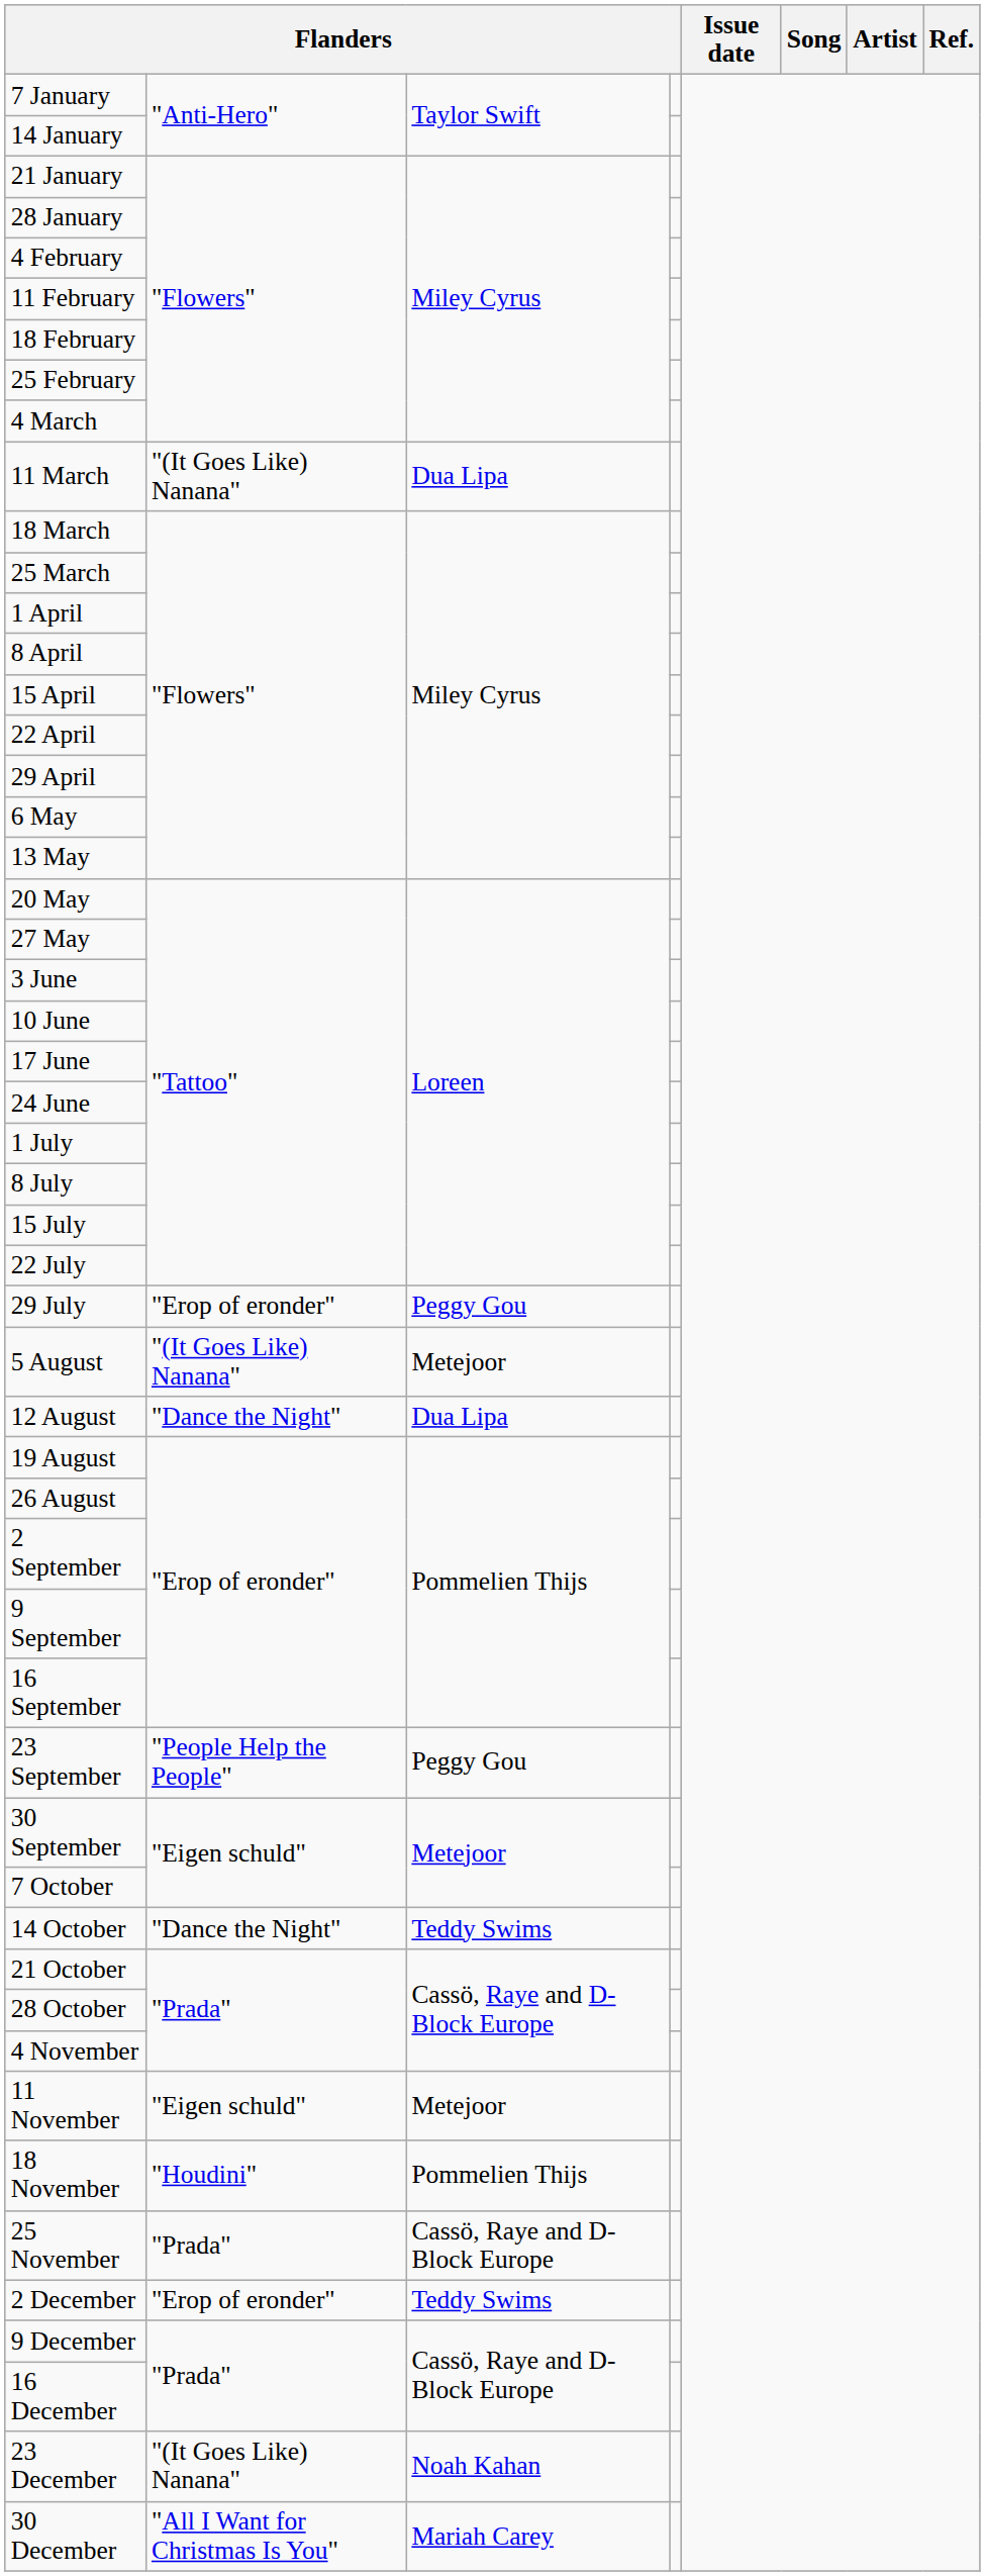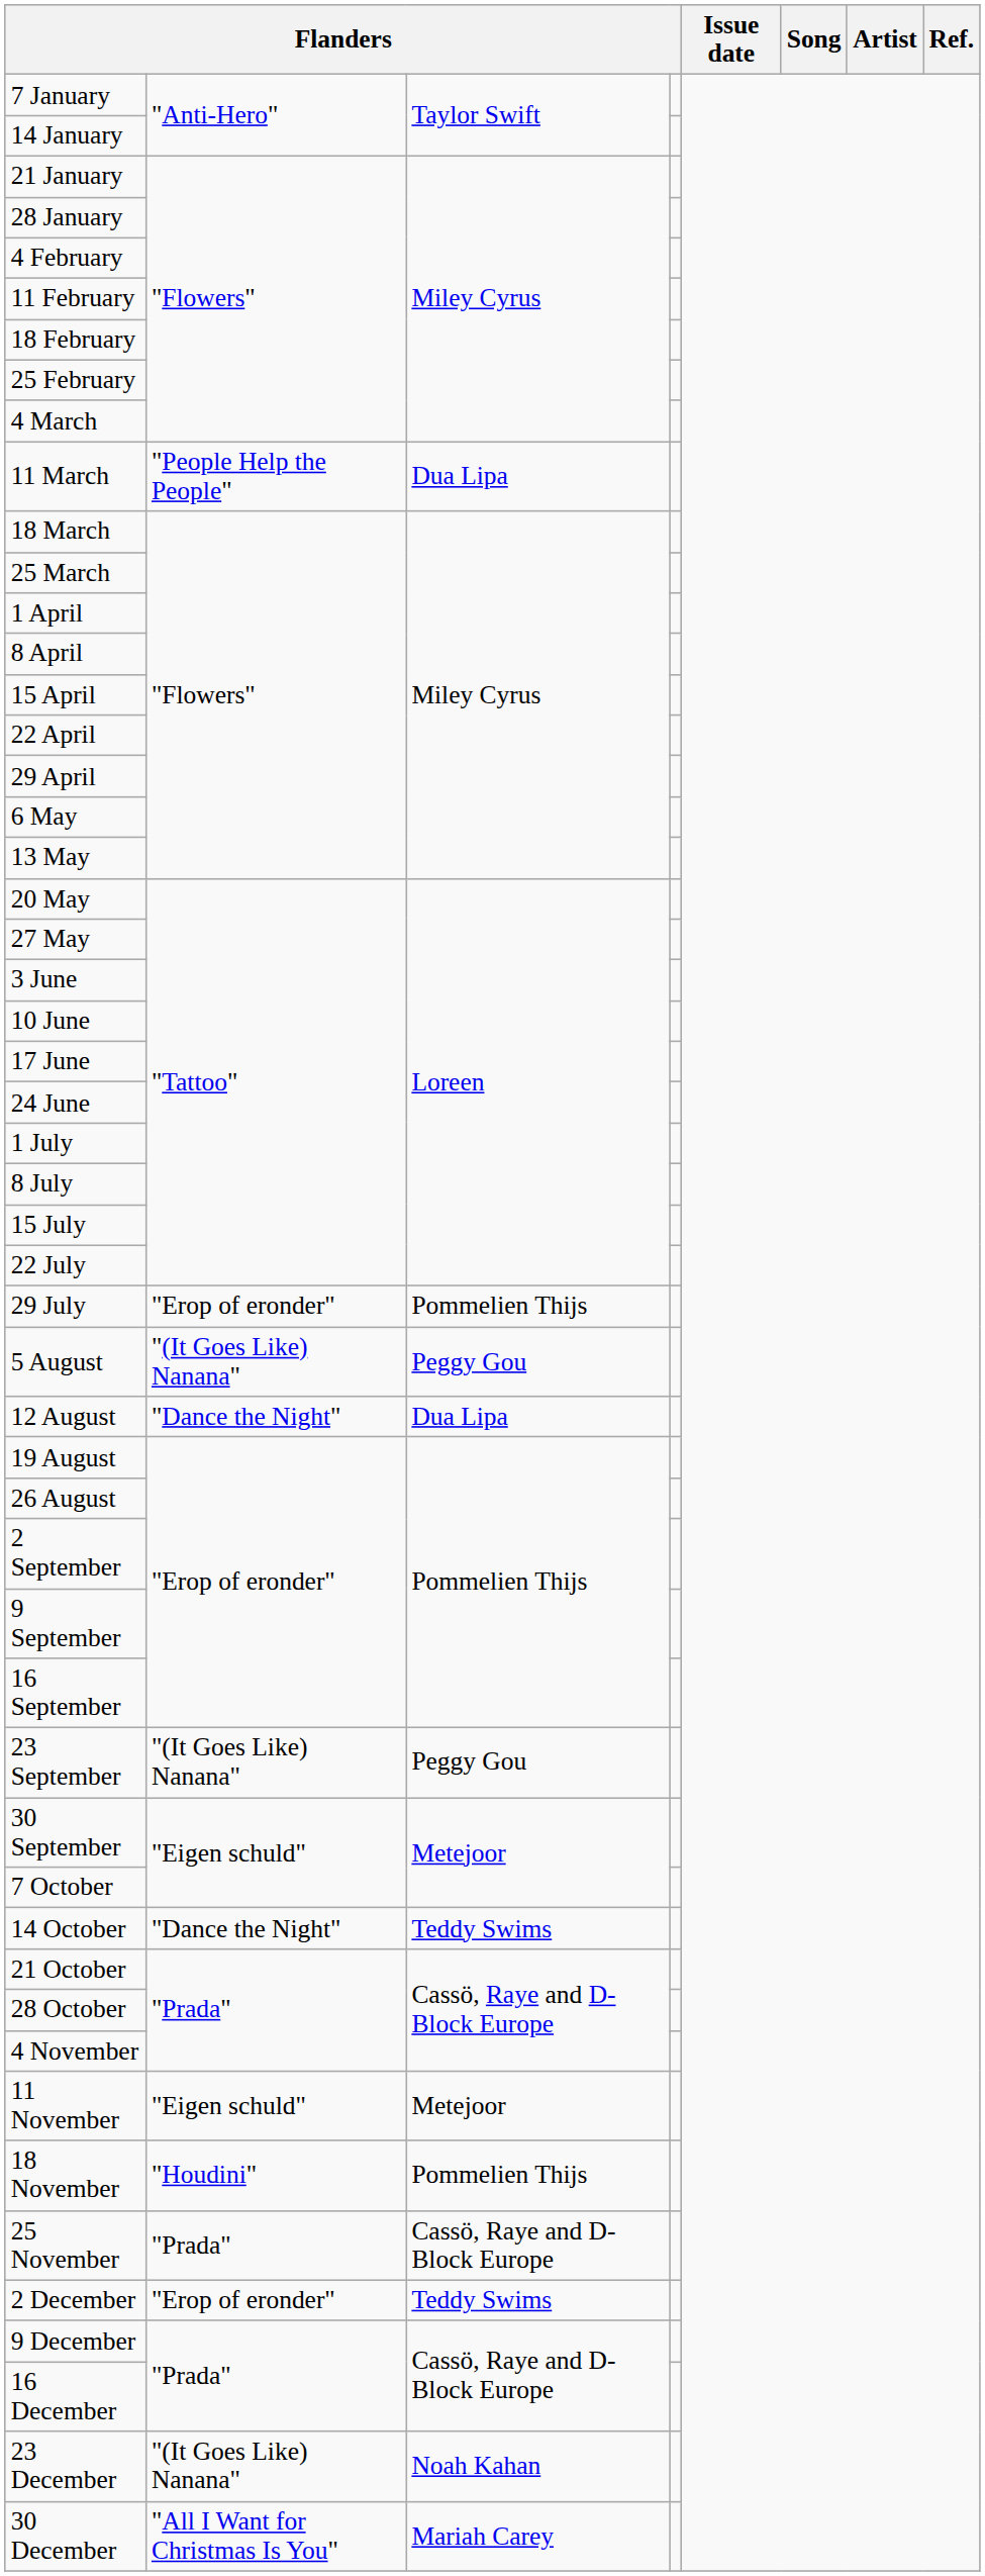 <table class="wikitable">
 <tr>
 <th colspan="4">Flanders</th>
 <th>Issue date</th>
 <th>Song</th>
 <th>Artist</th>
 <th>Ref.</th>
 </tr>
 <tr>
 <td>7 January</td>
 <td rowspan="2">"<a href='#'>Anti-Hero</a>"</td>
 <td rowspan="2"><a href='#'>Taylor Swift</a></td>
 <td></td>
 </tr>
 <tr>
 <td>14 January</td>
 <td></td>
 </tr>
 <tr>
 <td>21 January</td>
 <td rowspan="7">"<a href='#'>Flowers</a>"</td>
 <td rowspan="7"><a href='#'>Miley Cyrus</a></td>
 <td></td>
 </tr>
 <tr>
 <td>28 January</td>
 <td></td>
 </tr>
 <tr>
 <td>4 February</td>
 <td></td>
 </tr>
 <tr>
 <td>11 February</td>
 <td></td>
 </tr>
 <tr>
 <td>18 February</td>
 <td></td>
 </tr>
 <tr>
 <td>25 February</td>
 <td></td>
 </tr>
 <tr>
 <td>4 March</td>
 <td></td>
 </tr>
 <tr>
 <td>11 March</td>
-<td>"(It Goes Like) Nanana"</td>
+<td>"<a href='#'>People Help the People</a>"</td>
 <td><a href='#'>Dua Lipa</a></td>
 <td></td>
 </tr>
 <tr>
 <td>18 March</td>
 <td rowspan="9">"Flowers"</td>
 <td rowspan="9">Miley Cyrus</td>
 <td></td>
 </tr>
 <tr>
 <td>25 March</td>
 <td></td>
 </tr>
 <tr>
 <td>1 April</td>
 <td></td>
 </tr>
 <tr>
 <td>8 April</td>
 <td></td>
 </tr>
 <tr>
 <td>15 April</td>
 <td></td>
 </tr>
 <tr>
 <td>22 April</td>
 <td></td>
 </tr>
 <tr>
 <td>29 April</td>
 <td></td>
 </tr>
 <tr>
 <td>6 May</td>
 <td></td>
 </tr>
 <tr>
 <td>13 May</td>
 <td></td>
 </tr>
 <tr>
 <td>20 May</td>
 <td rowspan="10">"<a href='#'>Tattoo</a>"</td>
 <td rowspan="10"><a href='#'>Loreen</a></td>
 <td></td>
 </tr>
 <tr>
 <td>27 May</td>
 <td></td>
 </tr>
 <tr>
 <td>3 June</td>
 <td></td>
 </tr>
 <tr>
 <td>10 June</td>
 <td></td>
 </tr>
 <tr>
 <td>17 June</td>
 <td></td>
 </tr>
 <tr>
 <td>24 June</td>
 <td></td>
 </tr>
 <tr>
 <td>1 July</td>
 <td></td>
 </tr>
 <tr>
 <td>8 July</td>
 <td></td>
 </tr>
 <tr>
 <td>15 July</td>
 <td></td>
 </tr>
 <tr>
 <td>22 July</td>
 <td></td>
 </tr>
 <tr>
 <td>29 July</td>
 <td>"Erop of eronder"</td>
-<td><a href='#'>Peggy Gou</a></td>
+<td>Pommelien Thijs</td>
 <td></td>
 </tr>
 <tr>
 <td>5 August</td>
 <td>"<a href='#'>(It Goes Like) Nanana</a>"</td>
-<td>Metejoor</td>
+<td><a href='#'>Peggy Gou</a></td>
 <td></td>
 </tr>
 <tr>
 <td>12 August</td>
 <td>"<a href='#'>Dance the Night</a>"</td>
 <td><a href='#'>Dua Lipa</a></td>
 <td></td>
 </tr>
 <tr>
 <td>19 August</td>
 <td rowspan="5">"Erop of eronder"</td>
 <td rowspan="5">Pommelien Thijs</td>
 <td></td>
 </tr>
 <tr>
 <td>26 August</td>
 <td></td>
 </tr>
 <tr>
 <td>2 September</td>
 <td></td>
 </tr>
 <tr>
 <td>9 September</td>
 <td></td>
 </tr>
 <tr>
 <td>16 September</td>
 <td></td>
 </tr>
 <tr>
 <td>23 September</td>
-<td>"<a href='#'>People Help the People</a>"</td>
+<td>"(It Goes Like) Nanana"</td>
 <td>Peggy Gou</td>
 <td></td>
 </tr>
 <tr>
 <td>30 September</td>
 <td rowspan="2">"Eigen schuld"</td>
 <td rowspan="2"><a href='#'>Metejoor</a></td>
 <td></td>
 </tr>
 <tr>
 <td>7 October</td>
 <td></td>
 </tr>
 <tr>
 <td>14 October</td>
 <td>"Dance the Night"</td>
 <td><a href='#'>Teddy Swims</a></td>
 <td></td>
 </tr>
 <tr>
 <td>21 October</td>
 <td rowspan="3">"<a href='#'>Prada</a>"</td>
 <td rowspan="3">Cassö, <a href='#'>Raye</a> and <a href='#'>D-Block Europe</a></td>
 <td></td>
 </tr>
 <tr>
 <td>28 October</td>
 <td></td>
 </tr>
 <tr>
 <td>4 November</td>
 <td></td>
 </tr>
 <tr>
 <td>11 November</td>
 <td>"Eigen schuld"</td>
 <td>Metejoor</td>
 <td></td>
 </tr>
 <tr>
 <td>18 November</td>
 <td>"<a href='#'>Houdini</a>"</td>
 <td>Pommelien Thijs</td>
 <td></td>
 </tr>
 <tr>
 <td>25 November</td>
 <td>"Prada"</td>
 <td>Cassö, Raye and D-Block Europe</td>
 <td></td>
 </tr>
 <tr>
 <td>2 December</td>
 <td>"Erop of eronder"</td>
 <td><a href='#'>Teddy Swims</a></td>
 <td></td>
 </tr>
 <tr>
 <td>9 December</td>
 <td rowspan="2">"Prada"</td>
 <td rowspan="2">Cassö, Raye and D-Block Europe</td>
 <td></td>
 </tr>
 <tr>
 <td>16 December</td>
 <td></td>
 </tr>
 <tr>
 <td>23 December</td>
 <td>"(It Goes Like) Nanana"</td>
 <td><a href='#'>Noah Kahan</a></td>
 <td></td>
 </tr>
 <tr>
 <td>30 December</td>
 <td>"<a href='#'>All I Want for Christmas Is You</a>"</td>
 <td><a href='#'>Mariah Carey</a></td>
 <td></td>
 </tr>
 </table>
